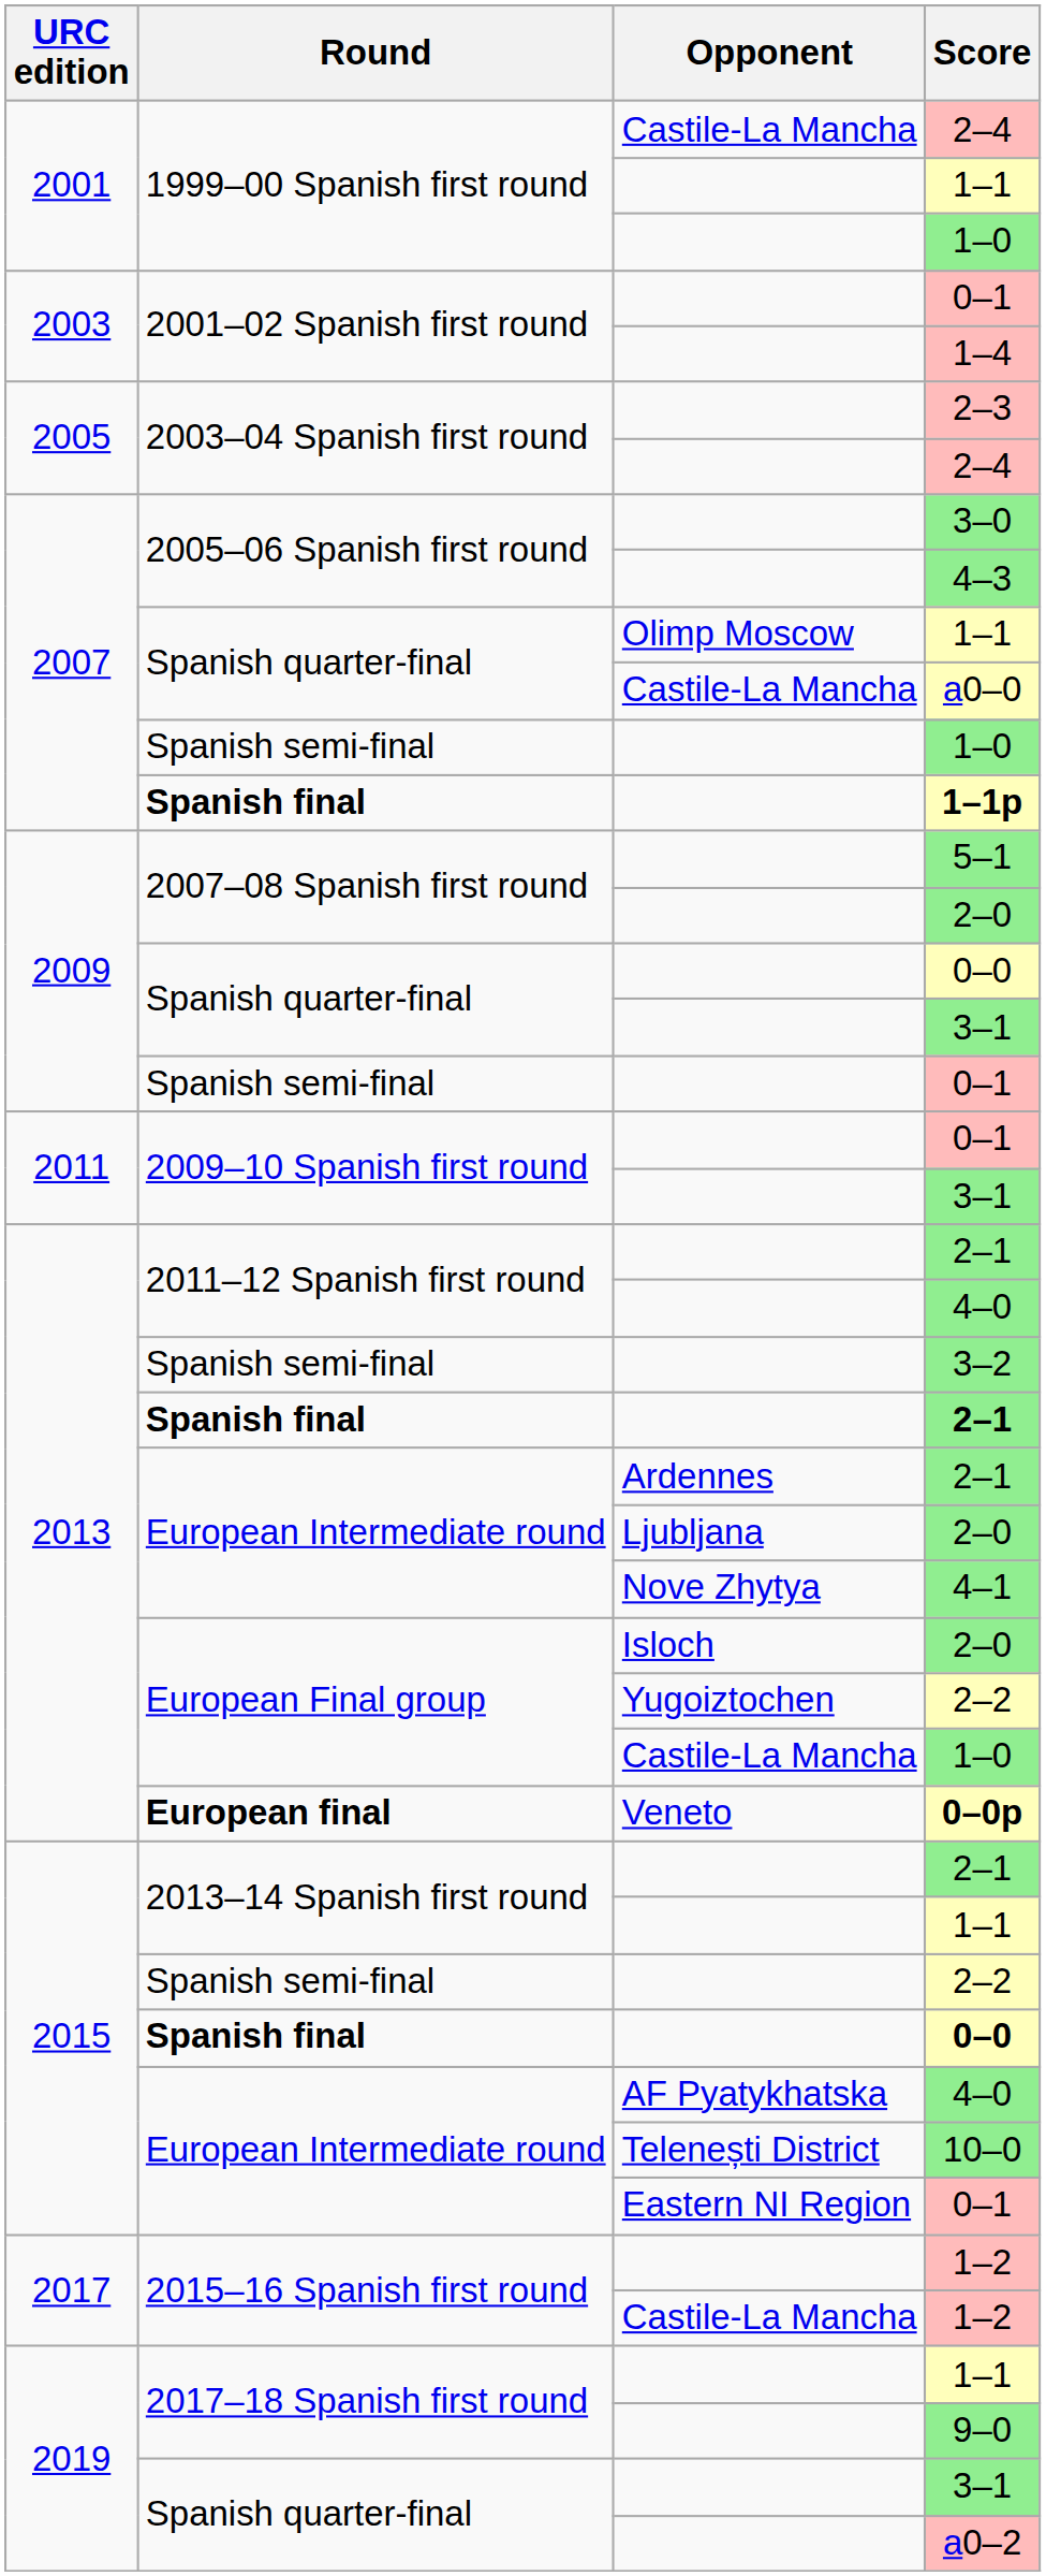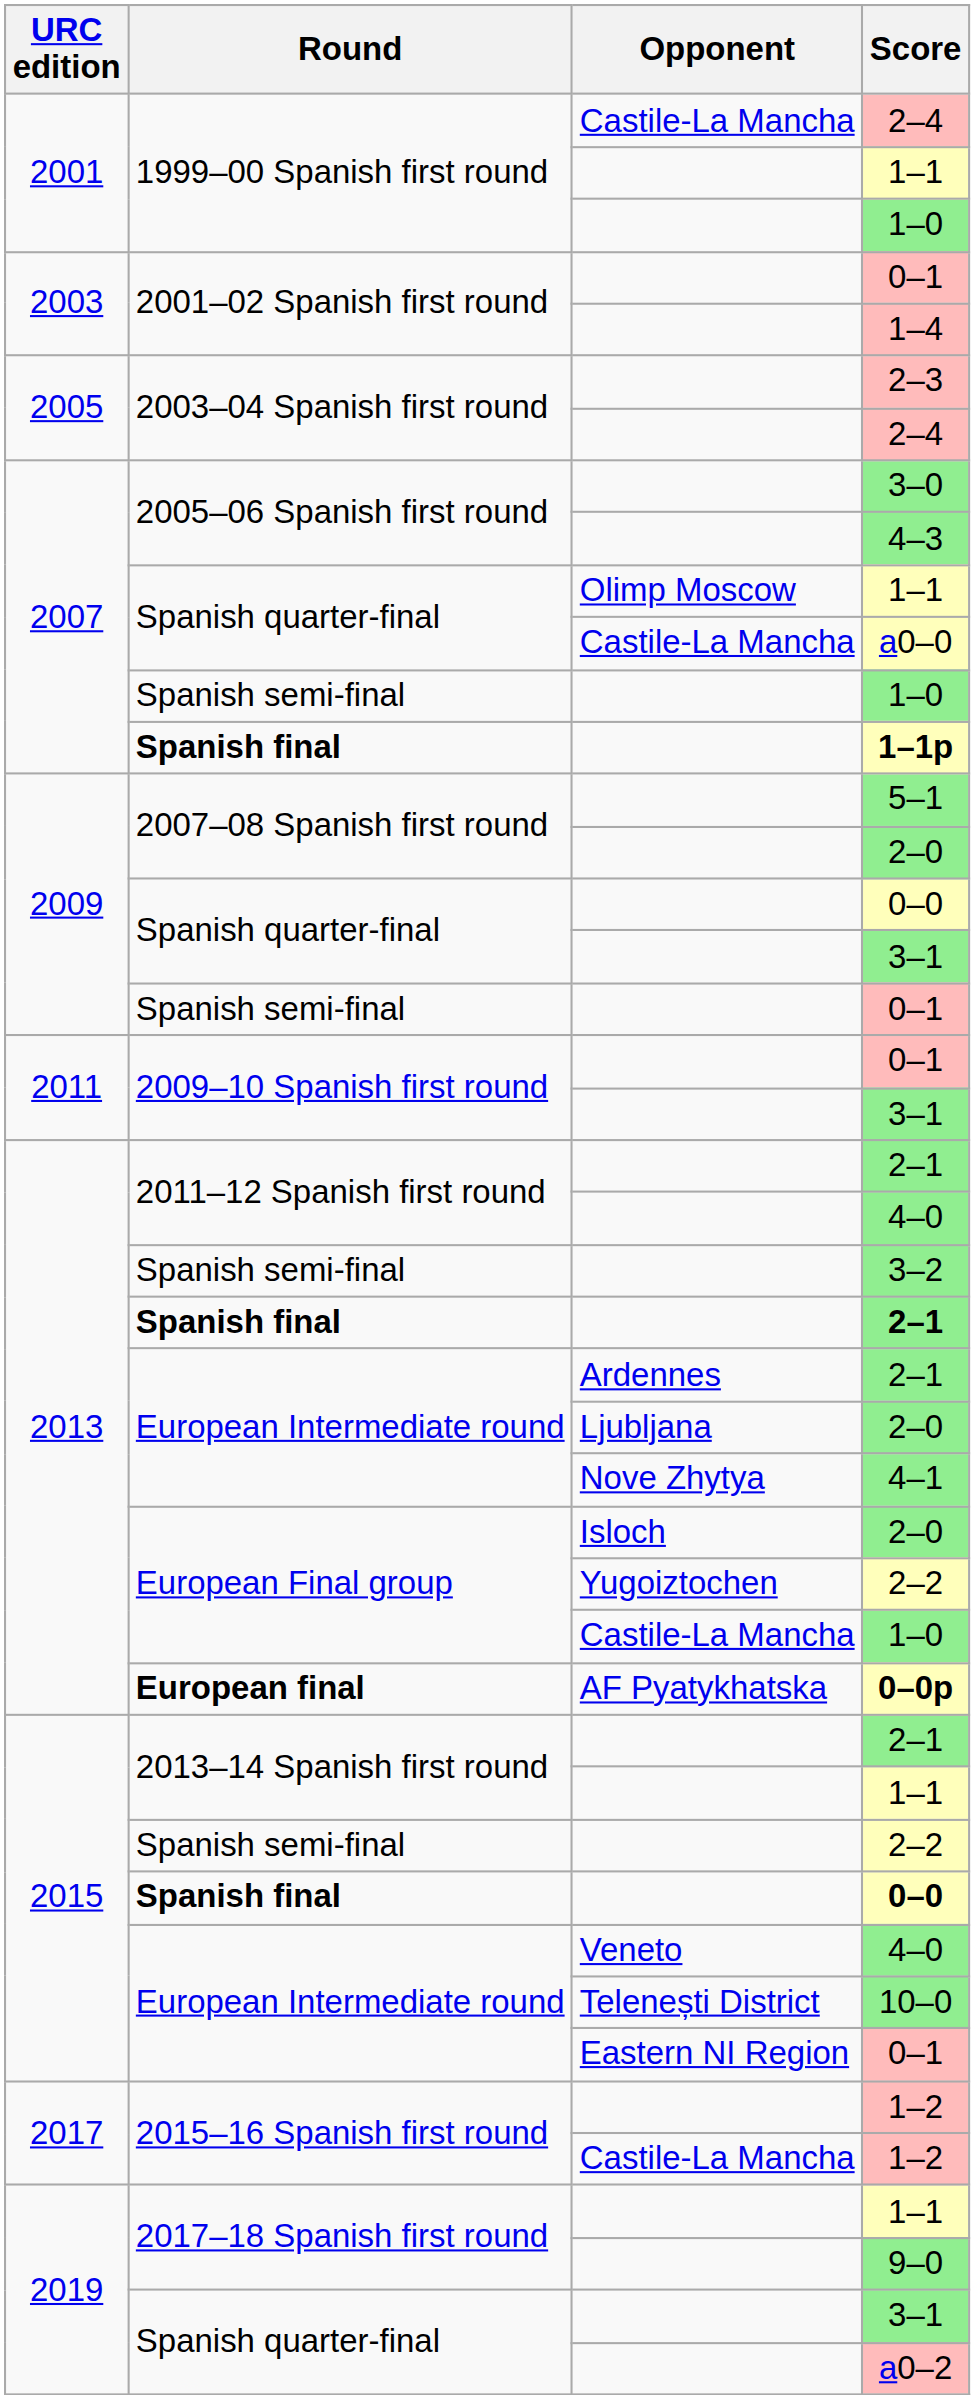 <table class="wikitable sortable collapsible collapsed">
 <tr>
 <th><a href='#'>URC</a><br>edition</th>
 <th>Round</th>
 <th>Opponent</th>
 <th>Score</th>
 </tr>
 <tr>
 <td align=center rowspan=3><a href='#'>2001</a></td>
 <td rowspan=3>1999–00 Spanish first round</td>
 <td> <a href='#'>Castile-La Mancha</a></td>
 <td style="background:#fbb" align="center">2–4</td>
 </tr>
 <tr>
 <td></td>
 <td style="background:#ffb" align="center">1–1</td>
 </tr>
 <tr>
 <td></td>
 <td style="background:lightgreen" align="center">1–0</td>
 </tr>
 <tr>
 <td align=center rowspan=2><a href='#'>2003</a></td>
 <td rowspan=2>2001–02 Spanish first round</td>
 <td></td>
 <td style="background:#fbb" align="center">0–1</td>
 </tr>
 <tr>
 <td></td>
 <td style="background:#fbb" align="center">1–4</td>
 </tr>
 <tr>
 <td align=center rowspan=2><a href='#'>2005</a></td>
 <td rowspan=2>2003–04 Spanish first round</td>
 <td></td>
 <td style="background:#fbb" align="center">2–3</td>
 </tr>
 <tr>
 <td></td>
 <td style="background:#fbb"  align="center">2–4</td>
 </tr>
 <tr>
 <td align=center rowspan=6><a href='#'>2007</a></td>
 <td rowspan=2>2005–06 Spanish first round </td>
 <td></td>
 <td style="background:lightgreen" align="center">3–0</td>
 </tr>
 <tr>
 <td></td>
 <td style="background:lightgreen" align="center">4–3</td>
 </tr>
 <tr>
 <td rowspan=2>Spanish quarter-final</td>
 <td> <a href='#'>Olimp Moscow</a></td>
 <td style="background:#ffb" align="center">1–1</td>
 </tr>
 <tr>
 <td> <a href='#'>Castile-La Mancha</a></td>
 <td style="background:#ffb" align="center"><a href='#'>a</a>0–0</td>
 </tr>
 <tr>
 <td>Spanish semi-final</td>
 <td></td>
 <td style="background:lightgreen" align="center">1–0</td>
 </tr>
 <tr>
 <td><strong>Spanish final</strong></td>
 <td></td>
 <td style="background:#ffb" align="center"><strong>1–1p</strong></td>
 </tr>
 <tr>
 <td align=center rowspan=5><a href='#'>2009</a></td>
 <td rowspan=2>2007–08 Spanish first round</td>
 <td></td>
 <td style="background:lightgreen" align="center">5–1</td>
 </tr>
 <tr>
 <td></td>
 <td style="background:lightgreen" align="center">2–0</td>
 </tr>
 <tr>
 <td rowspan=2>Spanish quarter-final</td>
 <td></td>
 <td style="background:#ffb" align="center">0–0</td>
 </tr>
 <tr>
 <td></td>
 <td style="background:lightgreen" align="center">3–1</td>
 </tr>
 <tr>
 <td>Spanish semi-final</td>
 <td></td>
 <td style="background:#fbb" align="center">0–1</td>
 </tr>
 <tr>
 <td align=center rowspan=2><a href='#'>2011</a></td>
 <td rowspan=2><a href='#'>2009–10 Spanish first round</a></td>
 <td></td>
 <td style="background:#fbb" align="center">0–1</td>
 </tr>
 <tr>
 <td></td>
 <td style="background:lightgreen" align="center">3–1</td>
 </tr>
 <tr>
 <td align=center rowspan=11><a href='#'>2013</a></td>
 <td rowspan=2>2011–12 Spanish first round</td>
 <td></td>
 <td style="background:lightgreen" align="center">2–1</td>
 </tr>
 <tr>
 <td></td>
 <td style="background:lightgreen" align="center">4–0</td>
 </tr>
 <tr>
 <td>Spanish semi-final</td>
 <td></td>
 <td style="background:lightgreen" align="center">3–2</td>
 </tr>
 <tr>
 <td><strong>Spanish final</strong></td>
 <td></td>
 <td style="background:lightgreen" align="center"><strong>2–1</strong></td>
 </tr>
 <tr>
 <td rowspan=3><a href='#'>European Intermediate round</a></td>
 <td> <a href='#'>Ardennes</a></td>
 <td style="background:lightgreen" align="center">2–1</td>
 </tr>
 <tr>
 <td> <a href='#'>Ljubljana</a></td>
 <td style="background:lightgreen" align="center">2–0</td>
 </tr>
 <tr>
 <td> <a href='#'>Nove Zhytya</a></td>
 <td style="background:lightgreen" align="center">4–1</td>
 </tr>
 <tr>
 <td rowspan=3><a href='#'>European Final group</a></td>
 <td> <a href='#'>Isloch</a></td>
 <td style="background:lightgreen" align="center">2–0</td>
 </tr>
 <tr>
 <td> <a href='#'>Yugoiztochen</a></td>
 <td style="background:#ffb" align="center">2–2</td>
 </tr>
 <tr>
 <td> <a href='#'>Castile-La Mancha</a></td>
 <td style="background:lightgreen" align="center">1–0</td>
 </tr>
 <tr>
 <td><strong>European final</strong></td>
-<td> <a href='#'>Veneto</a></td>
+<td> <a href='#'>AF Pyatykhatska</a></td>
 <td style="background:#ffb" align="center"><strong>0–0p</strong></td>
 </tr>
 <tr>
 <td align=center rowspan=7><a href='#'>2015</a></td>
 <td rowspan=2>2013–14 Spanish first round</td>
 <td></td>
 <td style="background:lightgreen" align="center">2–1</td>
 </tr>
 <tr>
 <td></td>
 <td style="background:#ffb" align="center">1–1</td>
 </tr>
 <tr>
 <td>Spanish semi-final</td>
 <td></td>
 <td style="background:#ffb" align="center">2–2</td>
 </tr>
 <tr>
 <td><strong>Spanish final</strong></td>
 <td></td>
 <td style="background:#ffb" align="center"><strong>0–0</strong></td>
 </tr>
 <tr>
 <td rowspan=3><a href='#'>European Intermediate round</a></td>
-<td> <a href='#'>AF Pyatykhatska</a></td>
+<td> <a href='#'>Veneto</a></td>
 <td style="background:lightgreen" align="center">4–0</td>
 </tr>
 <tr>
 <td> <a href='#'>Telenești District</a></td>
 <td style="background:lightgreen" align="center">10–0</td>
 </tr>
 <tr>
 <td> <a href='#'>Eastern NI Region</a></td>
 <td style="background:#fbb" align="center">0–1</td>
 </tr>
 <tr>
 <td align=center rowspan=2><a href='#'>2017</a></td>
 <td rowspan=2><a href='#'>2015–16 Spanish first round</a></td>
 <td></td>
 <td style="background:#fbb" align="center">1–2</td>
 </tr>
 <tr>
 <td> <a href='#'>Castile-La Mancha</a></td>
 <td style="background:#fbb" align="center">1–2</td>
 </tr>
 <tr>
 <td align=center rowspan=4><a href='#'>2019</a></td>
 <td rowspan=2><a href='#'>2017–18 Spanish first round</a></td>
 <td></td>
 <td style="background:#ffb" align="center">1–1</td>
 </tr>
 <tr>
 <td></td>
 <td style="background:lightgreen" align="center">9–0</td>
 </tr>
 <tr>
 <td rowspan=2>Spanish quarter-final</td>
 <td></td>
 <td style="background:lightgreen" align="center">3–1</td>
 </tr>
 <tr>
 <td></td>
 <td style="background:#fbb" align="center"><a href='#'>a</a>0–2</td>
 </tr>
 <tr>
 </tr>
 </table>
